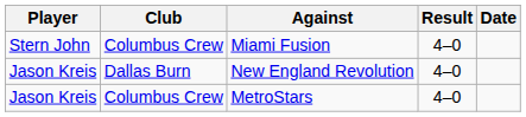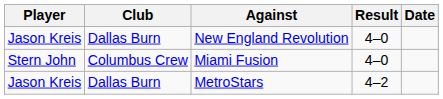 <table class="wikitable">
 <tr>
 <th>Player</th>
 <th>Club</th>
 <th>Against</th>
 <th style="text-align:center">Result</th>
 <th>Date</th>
+</tr>
+<tr>
+<td> <a href='#'>Jason Kreis</a></td>
+<td><a href='#'>Dallas Burn</a></td>
+<td><a href='#'>New England Revolution</a></td>
+<td style="text-align:center;">4–0</td>
+<td></td>
 </tr>
 <tr>
 <td> <a href='#'>Stern John</a></td>
 <td><a href='#'>Columbus Crew</a></td>
 <td><a href='#'>Miami Fusion</a></td>
 <td style="text-align:center;">4–0</td>
 <td></td>
 </tr>
 <tr>
 <td> <a href='#'>Jason Kreis</a></td>
 <td><a href='#'>Dallas Burn</a></td>
-<td><a href='#'>New England Revolution</a></td>
-<td style="text-align:center;">4–0</td>
-<td></td>
-</tr>
-<tr>
-<td> <a href='#'>Jason Kreis</a></td>
-<td><a href='#'>Columbus Crew</a></td>
 <td><a href='#'>MetroStars</a></td>
-<td style="text-align:center;">4–0</td>
+<td style="text-align:center;">4–2</td>
 <td></td>
 </tr>
 </table>
